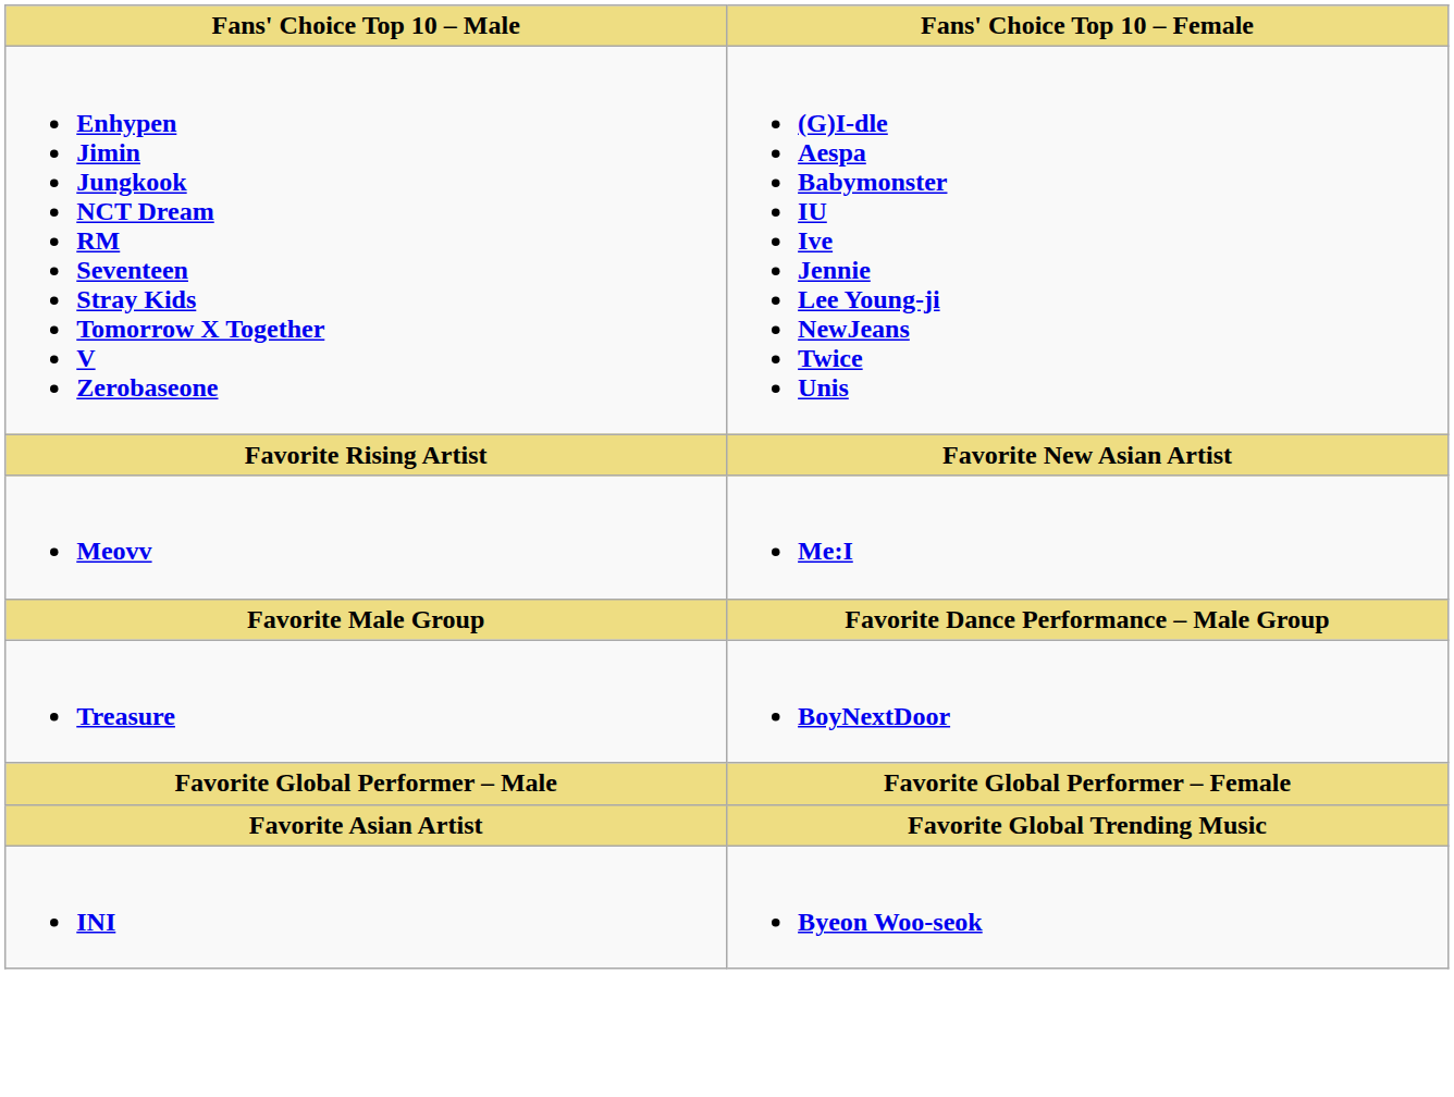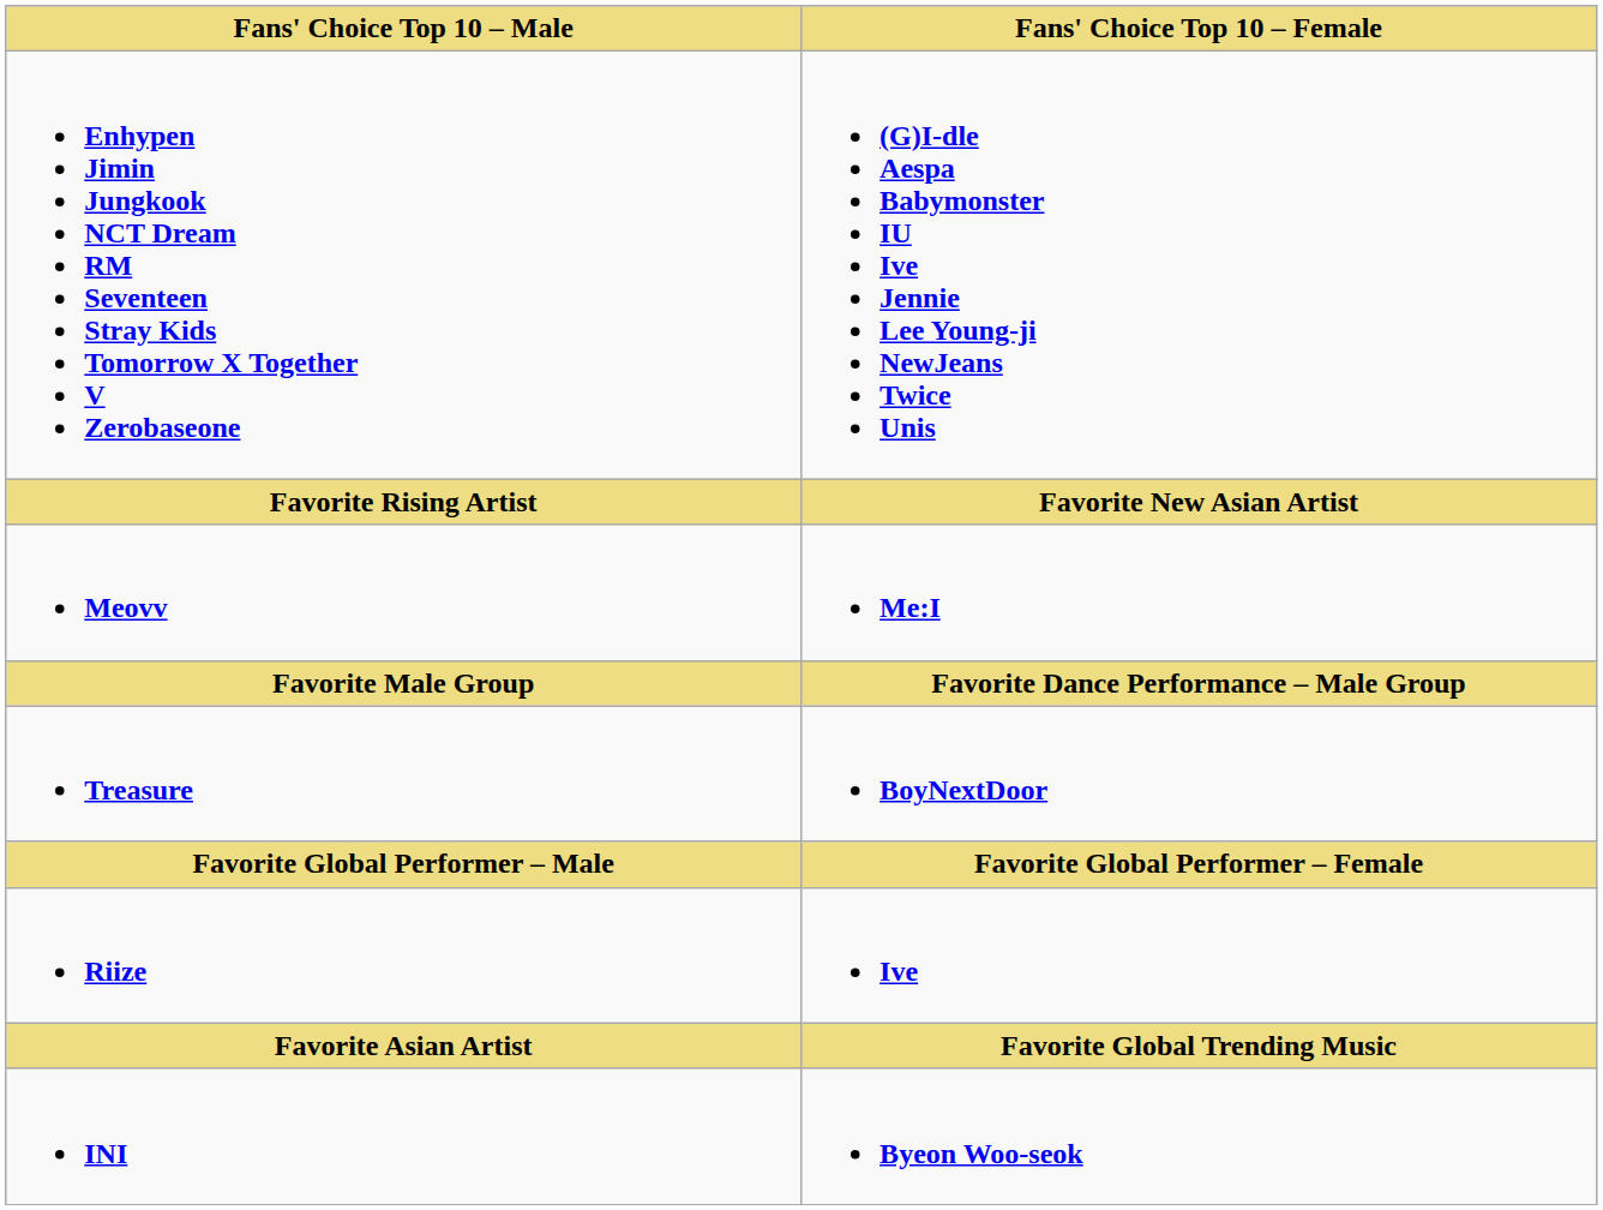 <table class="wikitable" style="width:70%">
 <tr>
 <th scope="col" style="background-color:#EEDD82; width:35%">Fans' Choice Top 10 – Male</th>
 <th scope="col" style="background-color:#EEDD82; width:35%">Fans' Choice Top 10 – Female</th>
 </tr>
 <tr>
 <td style="vertical-align:top"><br><ul><li><strong><a href='#'>Enhypen</a></strong></li><li><strong><a href='#'>Jimin</a></strong></li><li><strong><a href='#'>Jungkook</a></strong></li><li><strong><a href='#'>NCT Dream</a></strong></li><li><strong><a href='#'>RM</a></strong></li><li><strong><a href='#'>Seventeen</a></strong></li><li><strong><a href='#'>Stray Kids</a></strong></li><li><strong><a href='#'>Tomorrow X Together</a></strong></li><li><strong><a href='#'>V</a></strong></li><li><strong><a href='#'>Zerobaseone</a></strong></li></ul></td>
 <td style="vertical-align:top"><br><ul><li><strong><a href='#'>(G)I-dle</a></strong></li><li><strong><a href='#'>Aespa</a></strong></li><li><strong><a href='#'>Babymonster</a></strong></li><li><strong><a href='#'>IU</a></strong></li><li><strong><a href='#'>Ive</a></strong></li><li><strong><a href='#'>Jennie</a></strong></li><li><strong><a href='#'>Lee Young-ji</a></strong></li><li><strong><a href='#'>NewJeans</a></strong></li><li><strong><a href='#'>Twice</a></strong></li><li><strong><a href='#'>Unis</a></strong></li></ul></td>
 </tr>
 <tr>
 <th scope="col" style="background-color:#EEDD82; width:35%">Favorite Rising Artist</th>
 <th scope="col" style="background-color:#EEDD82; width:35%">Favorite New Asian Artist</th>
 </tr>
 <tr>
 <td style="vertical-align:top"><br><ul><li><strong><a href='#'>Meovv</a></strong></li></ul></td>
 <td style="vertical-align:top"><br><ul><li><strong><a href='#'>Me:I</a></strong></li></ul></td>
 </tr>
 <tr>
 <th scope="col" style="background-color:#EEDD82; width:35%">Favorite Male Group</th>
 <th scope="col" style="background-color:#EEDD82; width:35%">Favorite Dance Performance – Male Group</th>
 </tr>
 <tr>
 <td style="vertical-align:top"><br><ul><li><strong><a href='#'>Treasure</a></strong></li></ul></td>
 <td style="vertical-align:top"><br><ul><li><strong><a href='#'>BoyNextDoor</a></strong></li></ul></td>
 </tr>
 <tr>
 <th scope="col" style="background-color:#EEDD82; width:35%">Favorite Global Performer – Male</th>
 <th scope="col" style="background-color:#EEDD82; width:35%">Favorite Global Performer – Female</th>
 </tr>
 <tr>
+<td style="vertical-align:top"><br><ul><li><strong><a href='#'>Riize</a></strong></li></ul></td>
+<td style="vertical-align:top"><br><ul><li><strong><a href='#'>Ive</a></strong></li></ul></td>
+</tr>
+<tr>
 <th scope="col" style="background-color:#EEDD82; width:35%">Favorite Asian Artist</th>
 <th scope="col" style="background-color:#EEDD82; width:35%">Favorite Global Trending Music</th>
 </tr>
 <tr>
 <td style="vertical-align:top"><br><ul><li><strong><a href='#'>INI</a></strong></li></ul></td>
 <td style="vertical-align:top"><br><ul><li><strong><a href='#'>Byeon Woo-seok</a></strong></li></ul></td>
 </tr>
 </table>
